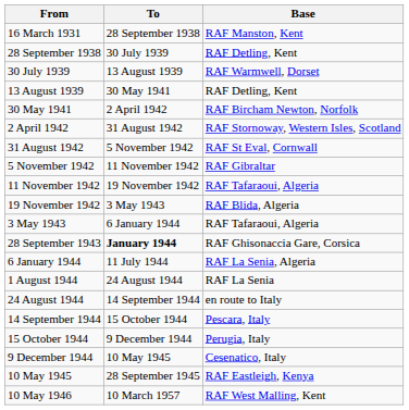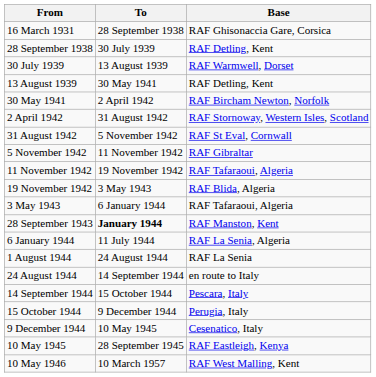 <table class="wikitable">
 <tr>
 <th>From</th>
 <th>To</th>
 <th>Base</th>
 </tr>
 <tr>
 <td>16 March 1931</td>
 <td>28 September 1938</td>
-<td><a href='#'>RAF Manston</a>, <a href='#'>Kent</a></td>
+<td>RAF Ghisonaccia Gare, Corsica</td>
 </tr>
 <tr>
 <td>28 September 1938</td>
 <td>30 July 1939</td>
 <td><a href='#'>RAF Detling</a>, Kent</td>
 </tr>
 <tr>
 <td>30 July 1939</td>
 <td>13 August 1939</td>
 <td><a href='#'>RAF Warmwell</a>, <a href='#'>Dorset</a></td>
 </tr>
 <tr>
 <td>13 August 1939</td>
 <td>30 May 1941</td>
 <td>RAF Detling, Kent</td>
 </tr>
 <tr>
 <td>30 May 1941</td>
 <td>2 April 1942</td>
 <td><a href='#'>RAF Bircham Newton</a>, <a href='#'>Norfolk</a></td>
 </tr>
 <tr>
 <td>2 April 1942</td>
 <td>31 August 1942</td>
 <td><a href='#'>RAF Stornoway</a>, <a href='#'>Western Isles</a>, <a href='#'>Scotland</a></td>
 </tr>
 <tr>
 <td>31 August 1942</td>
 <td>5 November 1942</td>
 <td><a href='#'>RAF St Eval</a>, <a href='#'>Cornwall</a></td>
 </tr>
 <tr>
 <td>5 November 1942</td>
 <td>11 November 1942</td>
 <td><a href='#'>RAF Gibraltar</a></td>
 </tr>
 <tr>
 <td>11 November 1942</td>
 <td>19 November 1942</td>
 <td><a href='#'>RAF Tafaraoui</a>, <a href='#'>Algeria</a></td>
 </tr>
 <tr>
 <td>19 November 1942</td>
 <td>3 May 1943</td>
 <td><a href='#'>RAF Blida</a>, Algeria</td>
 </tr>
 <tr>
 <td>3 May 1943</td>
 <td>6 January 1944</td>
 <td>RAF Tafaraoui, Algeria</td>
 </tr>
 <tr>
 <td>28 September 1943</td>
 <td><strong>January 1944</strong></td>
-<td>RAF Ghisonaccia Gare, Corsica</td>
+<td><a href='#'>RAF Manston</a>, <a href='#'>Kent</a></td>
 </tr>
 <tr>
 <td>6 January 1944</td>
 <td>11 July 1944</td>
 <td><a href='#'>RAF La Senia</a>, Algeria</td>
 </tr>
 <tr>
 <td>1 August 1944</td>
 <td>24 August 1944</td>
 <td>RAF La Senia</td>
 </tr>
 <tr>
 <td>24 August 1944</td>
 <td>14 September 1944</td>
 <td>en route to Italy</td>
 </tr>
 <tr>
 <td>14 September 1944</td>
 <td>15 October 1944</td>
 <td><a href='#'>Pescara</a>, <a href='#'>Italy</a></td>
 </tr>
 <tr>
 <td>15 October 1944</td>
 <td>9 December 1944</td>
 <td><a href='#'>Perugia</a>, Italy</td>
 </tr>
 <tr>
 <td>9 December 1944</td>
 <td>10 May 1945</td>
 <td><a href='#'>Cesenatico</a>, Italy</td>
 </tr>
 <tr>
 <td>10 May 1945</td>
 <td>28 September 1945</td>
 <td><a href='#'>RAF Eastleigh</a>, <a href='#'>Kenya</a></td>
 </tr>
 <tr>
 <td>10 May 1946</td>
 <td>10 March 1957</td>
 <td><a href='#'>RAF West Malling</a>, Kent</td>
 </tr>
 </table>
